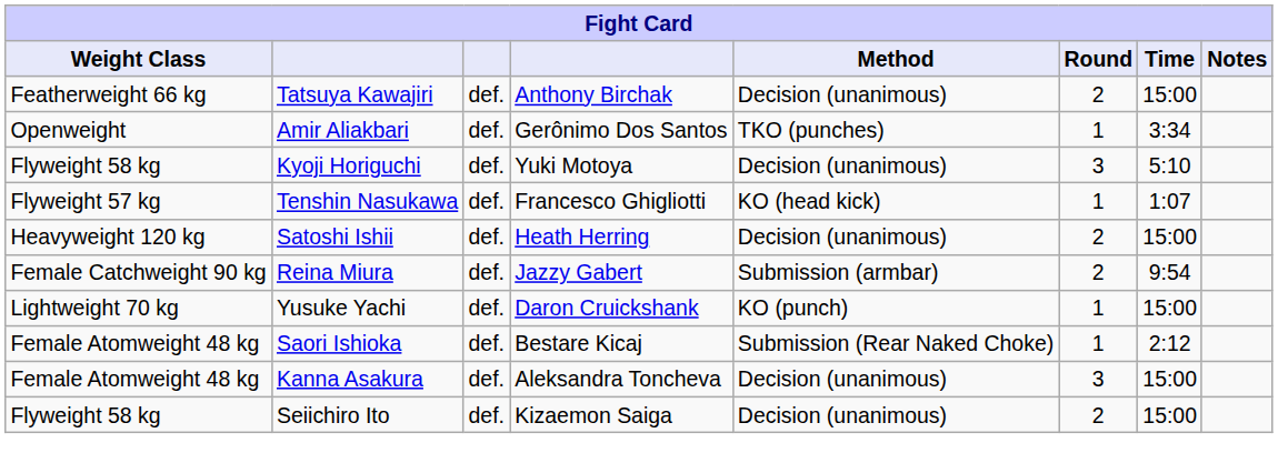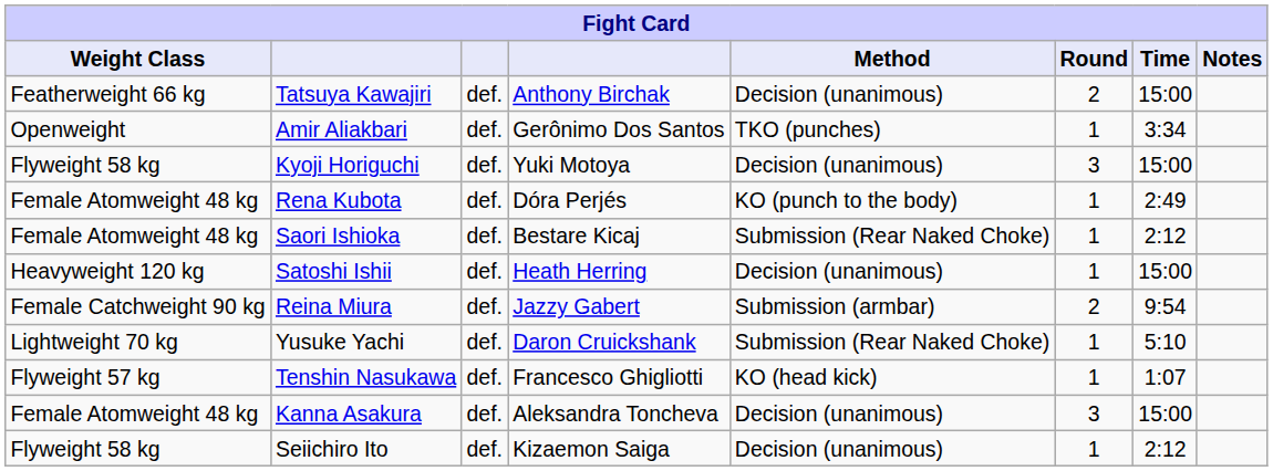 <table class="wikitable" style="font-size: 80%;">
 <tr>
 <th colspan="8" style="background-color: #ccf; color: #000080; text-align: center;"><strong>Fight Card</strong></th>
 </tr>
 <tr>
 <th colspan="1" style="background-color: #E6E8FA; color: #000000; text-align: center;">Weight Class</th>
 <th colspan="1" style="background-color: #E6E8FA; color: #000000; text-align: center;"></th>
 <th colspan="1" style="background-color: #E6E8FA; color: #000000; text-align: center;"></th>
 <th colspan="1" style="background-color: #E6E8FA; color: #000000; text-align: center;"></th>
 <th colspan="1" style="background-color: #E6E8FA; color: #000000; text-align: center;">Method</th>
 <th colspan="1" style="background-color: #E6E8FA; color: #000000; text-align: center;">Round</th>
 <th colspan="1" style="background-color: #E6E8FA; color: #000000; text-align: center;">Time</th>
 <th colspan="1" style="background-color: #E6E8FA; color: #000000; text-align: center;">Notes</th>
 </tr>
 <tr>
 <td>Featherweight 66 kg</td>
 <td> <a href='#'>Tatsuya Kawajiri</a></td>
 <td align=center>def.</td>
 <td> <a href='#'>Anthony Birchak</a></td>
 <td>Decision (unanimous)</td>
 <td align=center>2</td>
 <td align=center>15:00</td>
 <td></td>
 </tr>
 <tr>
 <td>Openweight</td>
 <td> <a href='#'>Amir Aliakbari</a></td>
 <td align=center>def.</td>
 <td> Gerônimo Dos Santos</td>
 <td>TKO (punches)</td>
 <td align=center>1</td>
 <td align=center>3:34</td>
 <td></td>
 </tr>
 <tr>
 <td>Flyweight 58 kg</td>
 <td> <a href='#'>Kyoji Horiguchi</a></td>
 <td align=center>def.</td>
 <td> Yuki Motoya</td>
 <td>Decision (unanimous)</td>
 <td align=center>3</td>
-<td align=center>5:10</td>
+<td align=center>15:00</td>
 <td></td>
 </tr>
 <tr>
-<td>Flyweight 57 kg</td>
-<td> <a href='#'>Tenshin Nasukawa</a></td>
+<td>Female Atomweight 48 kg</td>
+<td> <a href='#'>Rena Kubota</a></td>
 <td align=center>def.</td>
-<td> Francesco Ghigliotti</td>
-<td>KO (head kick)</td>
+<td> Dóra Perjés</td>
+<td>KO (punch to the body)</td>
 <td align=center>1</td>
-<td align=center>1:07</td>
+<td align=center>2:49</td>
+<td></td>
+</tr>
+<tr>
+<td>Female Atomweight 48 kg</td>
+<td> <a href='#'>Saori Ishioka</a></td>
+<td align=center>def.</td>
+<td> Bestare Kicaj</td>
+<td>Submission (Rear Naked Choke)</td>
+<td align=center>1</td>
+<td align=center>2:12</td>
 <td></td>
 </tr>
 <tr>
 <td>Heavyweight 120 kg</td>
 <td> <a href='#'>Satoshi Ishii</a></td>
 <td align=center>def.</td>
 <td> <a href='#'>Heath Herring</a></td>
 <td>Decision (unanimous)</td>
-<td align=center>2</td>
+<td align=center>1</td>
 <td align=center>15:00</td>
 <td></td>
 </tr>
 <tr>
 <td>Female Catchweight 90 kg</td>
 <td> <a href='#'>Reina Miura</a></td>
 <td align=center>def.</td>
 <td> <a href='#'>Jazzy Gabert</a></td>
 <td>Submission (armbar)</td>
 <td align=center>2</td>
 <td align=center>9:54</td>
 <td></td>
 </tr>
 <tr>
 <td>Lightweight 70 kg</td>
 <td> Yusuke Yachi</td>
 <td align=center>def.</td>
 <td> <a href='#'>Daron Cruickshank</a></td>
-<td>KO (punch)</td>
+<td>Submission (Rear Naked Choke)</td>
 <td align=center>1</td>
-<td align=center>15:00</td>
+<td align=center>5:10</td>
 <td></td>
 </tr>
 <tr>
-<td>Female Atomweight 48 kg</td>
-<td> <a href='#'>Saori Ishioka</a></td>
+<td>Flyweight 57 kg</td>
+<td> <a href='#'>Tenshin Nasukawa</a></td>
 <td align=center>def.</td>
-<td> Bestare Kicaj</td>
-<td>Submission (Rear Naked Choke)</td>
+<td> Francesco Ghigliotti</td>
+<td>KO (head kick)</td>
 <td align=center>1</td>
-<td align=center>2:12</td>
+<td align=center>1:07</td>
 <td></td>
 </tr>
 <tr>
 <td>Female Atomweight 48 kg</td>
 <td> <a href='#'>Kanna Asakura</a></td>
 <td align=center>def.</td>
 <td> Aleksandra Toncheva</td>
 <td>Decision (unanimous)</td>
 <td align=center>3</td>
 <td align=center>15:00</td>
 <td></td>
 </tr>
 <tr>
 <td>Flyweight 58 kg</td>
 <td> Seiichiro Ito</td>
 <td align=center>def.</td>
 <td> Kizaemon Saiga</td>
 <td>Decision (unanimous)</td>
-<td align=center>2</td>
-<td align=center>15:00</td>
+<td align=center>1</td>
+<td align=center>2:12</td>
 <td></td>
 </tr>
 </table>
